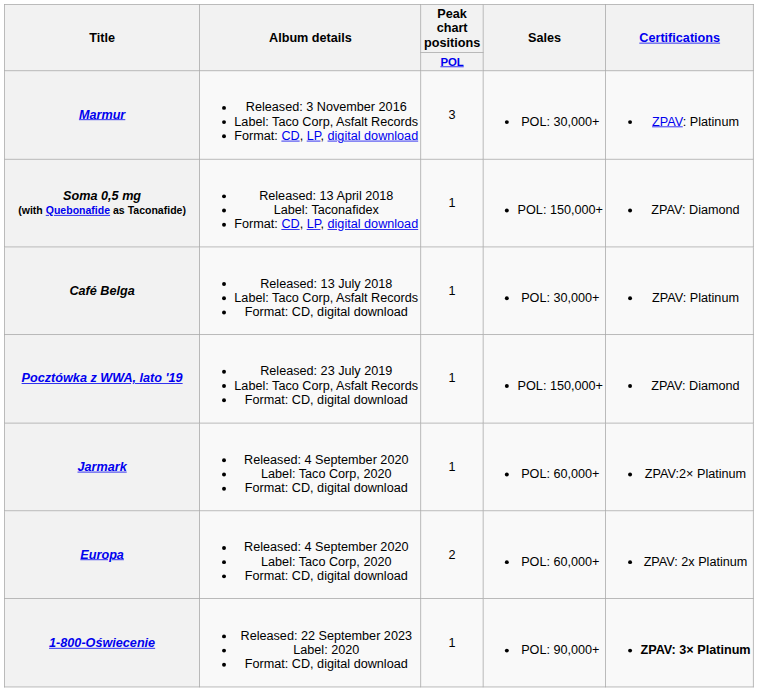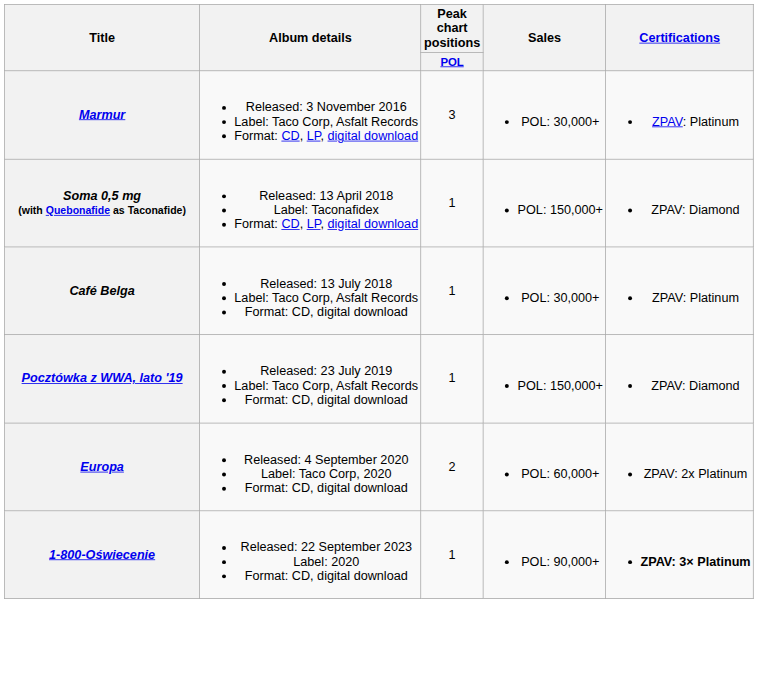 <table class="wikitable plainrowheaders" style="text-align:center;">
 <tr>
 <th scope="col" rowspan="2" style="width:15em;">Title</th>
 <th scope="col" rowspan="2">Album details</th>
 <th scope="col" colspan="1">Peak chart positions</th>
 <th scope="col" rowspan="2">Sales</th>
 <th scope="col" rowspan="2"><a href='#'>Certifications</a></th>
 </tr>
 <tr>
 <th scope="col" style="width:3em;font-size:90%;"><a href='#'>POL</a><br></th>
 </tr>
 <tr>
 <th scope="row"><em><a href='#'>Marmur</a></em></th>
 <td><br><ul><li>Released: 3 November 2016</li><li>Label: Taco Corp, Asfalt Records</li><li>Format: <a href='#'>CD</a>, <a href='#'>LP</a>, <a href='#'>digital download</a></li></ul></td>
 <td>3</td>
 <td><br><ul><li>POL: 30,000+</li></ul></td>
 <td><br><ul><li><a href='#'>ZPAV</a>: Platinum</li></ul></td>
 </tr>
 <tr>
 <th scope="row"><em>Soma 0,5 mg</em><br><small>(with <a href='#'>Quebonafide</a> as Taconafide)</small></th>
 <td><br><ul><li>Released: 13 April 2018</li><li>Label: Taconafidex</li><li>Format: <a href='#'>CD</a>, <a href='#'>LP</a>, <a href='#'>digital download</a></li></ul></td>
 <td>1</td>
 <td><br><ul><li>POL: 150,000+</li></ul></td>
 <td><br><ul><li>ZPAV: Diamond</li></ul></td>
 </tr>
 <tr>
 <th scope="row"><em>Café Belga</em></th>
 <td><br><ul><li>Released: 13 July 2018</li><li>Label: Taco Corp, Asfalt Records</li><li>Format: CD, digital download</li></ul></td>
 <td>1</td>
 <td><br><ul><li>POL: 30,000+</li></ul></td>
 <td><br><ul><li>ZPAV: Platinum</li></ul></td>
 </tr>
 <tr>
 <th scope="row"><em><a href='#'>Pocztówka z WWA, lato '19</a></em></th>
 <td><br><ul><li>Released: 23 July 2019</li><li>Label: Taco Corp, Asfalt Records</li><li>Format: CD, digital download</li></ul></td>
 <td>1</td>
 <td><br><ul><li>POL: 150,000+</li></ul></td>
 <td><br><ul><li>ZPAV: Diamond</li></ul></td>
 </tr>
 <tr>
-<th scope="row"><em><a href='#'>Jarmark</a></em></th>
-<td><br><ul><li>Released: 4 September 2020</li><li>Label: Taco Corp, 2020</li><li>Format: CD, digital download</li></ul></td>
-<td>1</td>
-<td><br><ul><li>POL: 60,000+</li></ul></td>
-<td><br><ul><li>ZPAV:2× Platinum </li></ul></td>
-</tr>
-<tr>
 <th scope="row"><em><a href='#'>Europa</a></em></th>
 <td><br><ul><li>Released: 4 September 2020</li><li>Label: Taco Corp, 2020</li><li>Format: CD, digital download</li></ul></td>
 <td>2</td>
 <td><br><ul><li>POL: 60,000+</li></ul></td>
 <td><br><ul><li>ZPAV: 2x Platinum</li></ul></td>
 </tr>
 <tr>
 <th scope="row"><em><a href='#'>1-800-Oświecenie</a></em></th>
 <td><br><ul><li>Released: 22 September 2023</li><li>Label: 2020</li><li>Format: CD, digital download</li></ul></td>
 <td>1</td>
 <td><br><ul><li>POL: 90,000+</li></ul></td>
 <td><strong><br><ul><li>ZPAV: 3× Platinum</li></ul></strong></td>
 </tr>
 </table>
